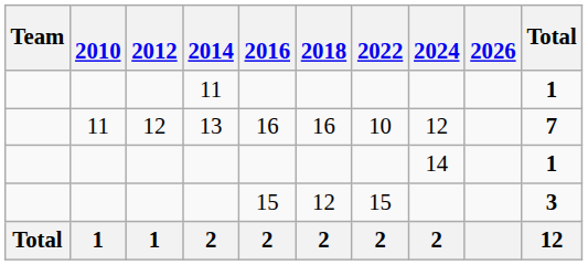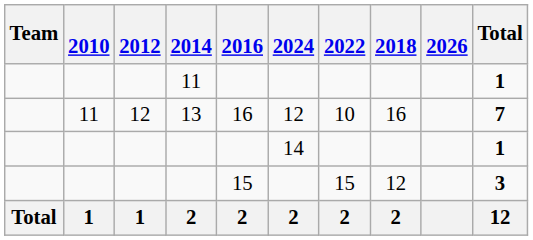 <table class="wikitable" style="text-align:center; font-size:90%">
 <tr bgcolor=>
 <th>Team</th>
 <th><br><a href='#'>2010</a></th>
 <th><br><a href='#'>2012</a></th>
 <th><br><a href='#'>2014</a></th>
 <th><br><a href='#'>2016</a></th>
+<th><br><a href='#'>2024</a></th>
+<th><br><a href='#'>2022</a></th>
 <th><br><a href='#'>2018</a></th>
-<th><br><a href='#'>2022</a></th>
-<th><br><a href='#'>2024</a></th>
 <th><br><a href='#'>2026</a></th>
 <th>Total</th>
 </tr>
 <tr>
 <td align=left></td>
 <td></td>
 <td></td>
 <td>11</td>
 <td></td>
 <td></td>
 <td></td>
 <td></td>
 <td></td>
 <td><strong>1</strong></td>
 </tr>
 <tr>
 <td align=left></td>
 <td>11</td>
 <td>12</td>
 <td>13</td>
 <td>16</td>
+<td>12</td>
+<td>10</td>
 <td>16</td>
-<td>10</td>
-<td>12</td>
 <td></td>
 <td><strong>7</strong></td>
 </tr>
 <tr>
 <td align=left></td>
 <td></td>
 <td></td>
 <td></td>
 <td></td>
+<td>14</td>
 <td></td>
 <td></td>
-<td>14</td>
 <td></td>
 <td><strong>1</strong></td>
 </tr>
 <tr>
 <td align=left></td>
 <td></td>
 <td></td>
 <td></td>
 <td>15</td>
+<td></td>
+<td>15</td>
 <td>12</td>
-<td>15</td>
-<td></td>
 <td></td>
 <td><strong>3</strong></td>
 </tr>
 <tr>
 <th align=left>Total</th>
 <th>1</th>
 <th>1</th>
 <th>2</th>
 <th>2</th>
 <th>2</th>
 <th>2</th>
 <th>2</th>
 <th></th>
 <th>12</th>
 </tr>
 </table>
